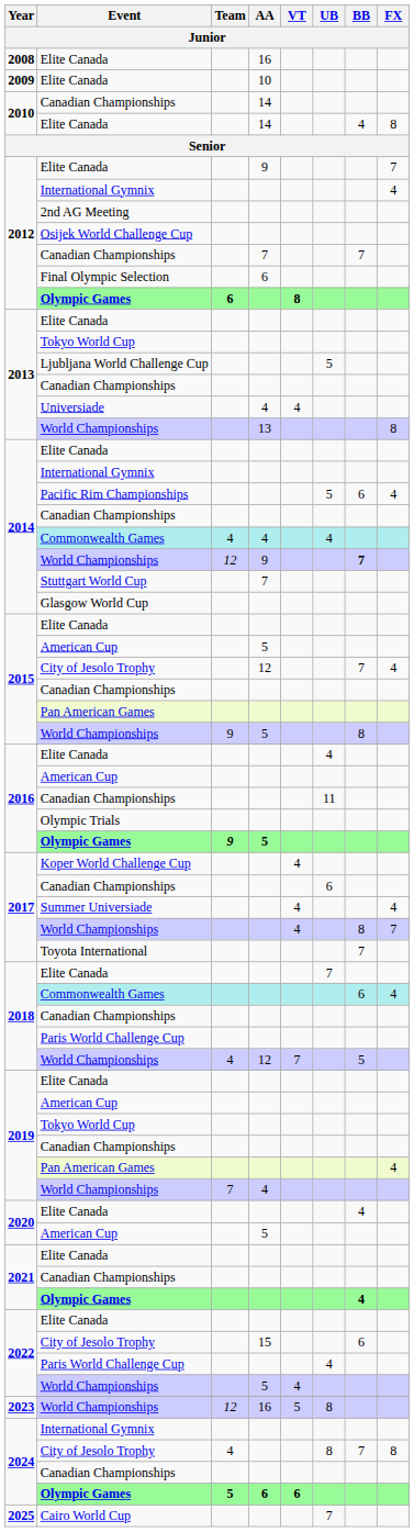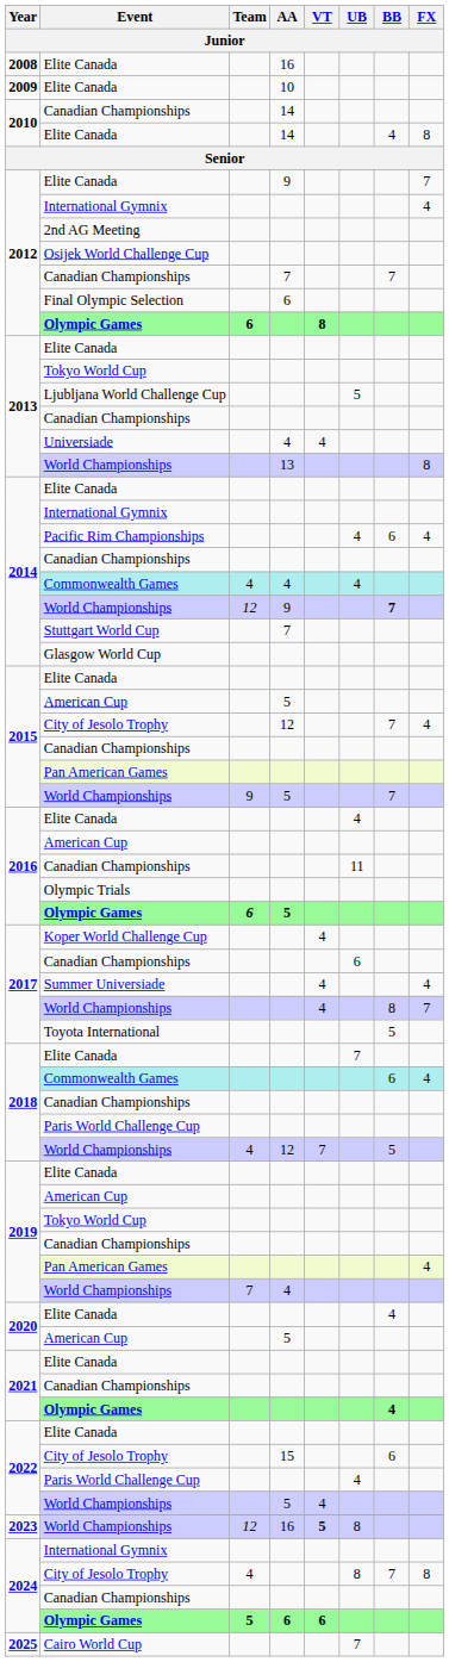 <table class="wikitable" style="text-align:center; font-size:95%;">
 <tr>
 <th align=center>Year</th>
 <th align=center>Event</th>
 <th style="width:30px;">Team</th>
 <th style="width:30px;">AA</th>
 <th style="width:30px;"><a href='#'>VT</a></th>
 <th style="width:30px;"><a href='#'>UB</a></th>
 <th style="width:30px;"><a href='#'>BB</a></th>
 <th style="width:30px;"><a href='#'>FX</a></th>
 </tr>
 <tr>
 <th colspan="8"><strong>Junior</strong></th>
 </tr>
 <tr>
 <td rowspan="1"><strong>2008</strong></td>
 <td align=left>Elite Canada</td>
 <td></td>
 <td>16</td>
 <td></td>
 <td></td>
 <td></td>
 <td></td>
 </tr>
 <tr>
 <td rowspan="1"><strong>2009</strong></td>
 <td align=left>Elite Canada</td>
 <td></td>
 <td>10</td>
 <td></td>
 <td></td>
 <td></td>
 <td></td>
 </tr>
 <tr>
 <td rowspan="2"><strong>2010</strong></td>
 <td align=left>Canadian Championships</td>
 <td></td>
 <td>14</td>
 <td></td>
 <td></td>
 <td></td>
 <td></td>
 </tr>
 <tr>
 <td align=left>Elite Canada</td>
 <td></td>
 <td>14</td>
 <td></td>
 <td></td>
 <td>4</td>
 <td>8</td>
 </tr>
 <tr>
 <th colspan="8"><strong>Senior</strong></th>
 </tr>
 <tr>
 <td rowspan="7"><strong>2012</strong></td>
 <td align=left>Elite Canada</td>
 <td></td>
 <td>9</td>
 <td></td>
 <td></td>
 <td></td>
 <td>7</td>
 </tr>
 <tr>
 <td align=left><a href='#'>International Gymnix</a></td>
 <td></td>
 <td></td>
 <td></td>
 <td></td>
 <td></td>
 <td>4</td>
 </tr>
 <tr>
 <td align=left>2nd AG Meeting</td>
 <td></td>
 <td></td>
 <td></td>
 <td></td>
 <td></td>
 <td></td>
 </tr>
 <tr>
 <td align=left><a href='#'>Osijek World Challenge Cup</a></td>
 <td></td>
 <td></td>
 <td></td>
 <td></td>
 <td></td>
 <td></td>
 </tr>
 <tr>
 <td align=left>Canadian Championships</td>
 <td></td>
 <td>7</td>
 <td></td>
 <td></td>
 <td>7</td>
 <td></td>
 </tr>
 <tr>
 <td align=left>Final Olympic Selection</td>
 <td></td>
 <td>6</td>
 <td></td>
 <td></td>
 <td></td>
 <td></td>
 </tr>
 <tr bgcolor="#98fb98">
 <td align=left><strong><a href='#'>Olympic Games</a></strong></td>
 <td><strong>6</strong></td>
 <td></td>
 <td><strong>8</strong></td>
 <td></td>
 <td></td>
 <td></td>
 </tr>
 <tr>
 <td rowspan="6"><strong>2013</strong></td>
 <td align=left>Elite Canada</td>
 <td></td>
 <td></td>
 <td></td>
 <td></td>
 <td></td>
 <td></td>
 </tr>
 <tr>
 <td align=left><a href='#'>Tokyo World Cup</a></td>
 <td></td>
 <td></td>
 <td></td>
 <td></td>
 <td></td>
 <td></td>
 </tr>
 <tr>
 <td align=left>Ljubljana World Challenge Cup</td>
 <td></td>
 <td></td>
 <td></td>
 <td>5</td>
 <td></td>
 <td></td>
 </tr>
 <tr>
 <td align=left>Canadian Championships</td>
 <td></td>
 <td></td>
 <td></td>
 <td></td>
 <td></td>
 <td></td>
 </tr>
 <tr>
 <td align=left><a href='#'>Universiade</a></td>
 <td></td>
 <td>4</td>
 <td>4</td>
 <td></td>
 <td></td>
 <td></td>
 </tr>
 <tr bgcolor="#ccccff">
 <td align=left><a href='#'>World Championships</a></td>
 <td></td>
 <td>13</td>
 <td></td>
 <td></td>
 <td></td>
 <td>8</td>
 </tr>
 <tr>
 <td rowspan="8"><strong><a href='#'>2014</a></strong></td>
 <td align=left>Elite Canada</td>
 <td></td>
 <td></td>
 <td></td>
 <td></td>
 <td></td>
 <td></td>
 </tr>
 <tr>
 <td align=left><a href='#'>International Gymnix</a></td>
 <td></td>
 <td></td>
 <td></td>
 <td></td>
 <td></td>
 <td></td>
 </tr>
 <tr>
 <td align=left><a href='#'>Pacific Rim Championships</a></td>
 <td></td>
 <td></td>
 <td></td>
-<td>5</td>
+<td>4</td>
 <td>6</td>
 <td>4</td>
 </tr>
 <tr>
 <td align=left>Canadian Championships</td>
 <td></td>
 <td></td>
 <td></td>
 <td></td>
 <td></td>
 <td></td>
 </tr>
 <tr bgcolor="#afeeee">
 <td align=left><a href='#'>Commonwealth Games</a></td>
 <td>4</td>
 <td>4</td>
 <td></td>
 <td>4</td>
 <td></td>
 <td></td>
 </tr>
 <tr bgcolor="#ccccff">
 <td align=left><a href='#'>World Championships</a></td>
 <td><em>12</em></td>
 <td>9</td>
 <td></td>
 <td></td>
 <td><strong>7</strong></td>
 <td></td>
 </tr>
 <tr>
 <td align=left><a href='#'>Stuttgart World Cup</a></td>
 <td></td>
 <td>7</td>
 <td></td>
 <td></td>
 <td></td>
 <td></td>
 </tr>
 <tr>
 <td align=left>Glasgow World Cup</td>
 <td></td>
 <td></td>
 <td></td>
 <td></td>
 <td></td>
 <td></td>
 </tr>
 <tr>
 <td rowspan="6"><strong><a href='#'>2015</a></strong></td>
 <td align=left>Elite Canada</td>
 <td></td>
 <td></td>
 <td></td>
 <td></td>
 <td></td>
 <td></td>
 </tr>
 <tr>
 <td align=left><a href='#'>American Cup</a></td>
 <td></td>
 <td>5</td>
 <td></td>
 <td></td>
 <td></td>
 <td></td>
 </tr>
 <tr>
 <td align=left><a href='#'>City of Jesolo Trophy</a></td>
 <td></td>
 <td>12</td>
 <td></td>
 <td></td>
 <td>7</td>
 <td>4</td>
 </tr>
 <tr>
 <td align=left>Canadian Championships</td>
 <td></td>
 <td></td>
 <td></td>
 <td></td>
 <td></td>
 <td></td>
 </tr>
 <tr bgcolor=#f0fccf>
 <td align=left><a href='#'>Pan American Games</a></td>
 <td></td>
 <td></td>
 <td></td>
 <td></td>
 <td></td>
 <td></td>
 </tr>
 <tr bgcolor="#ccccff">
 <td align=left><a href='#'>World Championships</a></td>
 <td>9</td>
 <td>5</td>
 <td></td>
 <td></td>
-<td>8</td>
+<td>7</td>
 <td></td>
 </tr>
 <tr>
 <td rowspan="5"><strong><a href='#'>2016</a></strong></td>
 <td align=left>Elite Canada</td>
 <td></td>
 <td></td>
 <td></td>
 <td>4</td>
 <td></td>
 <td></td>
 </tr>
 <tr>
 <td align=left><a href='#'>American Cup</a></td>
 <td></td>
 <td></td>
 <td></td>
 <td></td>
 <td></td>
 <td></td>
 </tr>
 <tr>
 <td align=left>Canadian Championships</td>
 <td></td>
 <td></td>
 <td></td>
 <td>11</td>
 <td></td>
 <td></td>
 </tr>
 <tr>
 <td align=left>Olympic Trials</td>
 <td></td>
 <td></td>
 <td></td>
 <td></td>
 <td></td>
 <td></td>
 </tr>
 <tr bgcolor="#98fb98">
 <td align=left><strong><a href='#'>Olympic Games</a></strong></td>
-<td><strong><em>9</em></strong></td>
+<td><strong><em>6</em></strong></td>
 <td><strong>5</strong></td>
 <td></td>
 <td></td>
 <td></td>
 <td></td>
 </tr>
 <tr>
 <td rowspan="5"><strong><a href='#'>2017</a></strong></td>
 <td align=left><a href='#'>Koper World Challenge Cup</a></td>
 <td></td>
 <td></td>
 <td>4</td>
 <td></td>
 <td></td>
 <td></td>
 </tr>
 <tr>
 <td align=left>Canadian Championships</td>
 <td></td>
 <td></td>
 <td></td>
 <td>6</td>
 <td></td>
 <td></td>
 </tr>
 <tr>
 <td align=left><a href='#'>Summer Universiade</a></td>
 <td></td>
 <td></td>
 <td>4</td>
 <td></td>
 <td></td>
 <td>4</td>
 </tr>
 <tr bgcolor="#ccccff">
 <td align=left><a href='#'>World Championships</a></td>
 <td></td>
 <td></td>
 <td>4</td>
 <td></td>
 <td>8</td>
 <td>7</td>
 </tr>
 <tr>
 <td align=left>Toyota International</td>
 <td></td>
 <td></td>
 <td></td>
 <td></td>
-<td>7</td>
+<td>5</td>
 <td></td>
 </tr>
 <tr>
 <td rowspan="5"><strong><a href='#'>2018</a></strong></td>
 <td align=left>Elite Canada</td>
 <td></td>
 <td></td>
 <td></td>
 <td>7</td>
 <td></td>
 <td></td>
 </tr>
 <tr bgcolor="#afeeee">
 <td align=left><a href='#'>Commonwealth Games</a></td>
 <td></td>
 <td></td>
 <td></td>
 <td></td>
 <td>6</td>
 <td>4</td>
 </tr>
 <tr>
 <td align=left>Canadian Championships</td>
 <td></td>
 <td></td>
 <td></td>
 <td></td>
 <td></td>
 <td></td>
 </tr>
 <tr>
 <td align=left><a href='#'>Paris World Challenge Cup</a></td>
 <td></td>
 <td></td>
 <td></td>
 <td></td>
 <td></td>
 <td></td>
 </tr>
 <tr bgcolor=#CCCCFF>
 <td align=left><a href='#'>World Championships</a></td>
 <td>4</td>
 <td>12</td>
 <td>7</td>
 <td></td>
 <td>5</td>
 <td></td>
 </tr>
 <tr>
 <td rowspan="6"><strong><a href='#'>2019</a></strong></td>
 <td align=left>Elite Canada</td>
 <td></td>
 <td></td>
 <td></td>
 <td></td>
 <td></td>
 <td></td>
 </tr>
 <tr>
 <td align=left><a href='#'>American Cup</a></td>
 <td></td>
 <td></td>
 <td></td>
 <td></td>
 <td></td>
 <td></td>
 </tr>
 <tr>
 <td align=left><a href='#'>Tokyo World Cup</a></td>
 <td></td>
 <td></td>
 <td></td>
 <td></td>
 <td></td>
 <td></td>
 </tr>
 <tr>
 <td align=left>Canadian Championships</td>
 <td></td>
 <td></td>
 <td></td>
 <td></td>
 <td></td>
 <td></td>
 </tr>
 <tr bgcolor=#f0fccf>
 <td align=left><a href='#'>Pan American Games</a></td>
 <td></td>
 <td></td>
 <td></td>
 <td></td>
 <td></td>
 <td>4</td>
 </tr>
 <tr bgcolor=#CCCCFF>
 <td align=left><a href='#'>World Championships</a></td>
 <td>7</td>
 <td>4</td>
 <td></td>
 <td></td>
 <td></td>
 <td></td>
 </tr>
 <tr>
 <td rowspan="2"><strong><a href='#'>2020</a></strong></td>
 <td align=left>Elite Canada</td>
 <td></td>
 <td></td>
 <td></td>
 <td></td>
 <td>4</td>
 <td></td>
 </tr>
 <tr>
 <td align=left><a href='#'>American Cup</a></td>
 <td></td>
 <td>5</td>
 <td></td>
 <td></td>
 <td></td>
 <td></td>
 </tr>
 <tr>
 <td rowspan="3"><strong><a href='#'>2021</a></strong></td>
 <td align=left>Elite Canada</td>
 <td></td>
 <td></td>
 <td></td>
 <td></td>
 <td></td>
 <td></td>
 </tr>
 <tr>
 <td align=left>Canadian Championships</td>
 <td></td>
 <td></td>
 <td></td>
 <td></td>
 <td></td>
 <td></td>
 </tr>
 <tr bgcolor=98FB98>
 <td align=left><strong><a href='#'>Olympic Games</a></strong></td>
 <td></td>
 <td></td>
 <td></td>
 <td></td>
 <td><strong>4</strong></td>
 <td></td>
 </tr>
 <tr>
 <td rowspan="4"><strong><a href='#'>2022</a></strong></td>
 <td align=left>Elite Canada</td>
 <td></td>
 <td></td>
 <td></td>
 <td></td>
 <td></td>
 <td></td>
 </tr>
 <tr>
 <td align=left><a href='#'>City of Jesolo Trophy</a></td>
 <td></td>
 <td>15</td>
 <td></td>
 <td></td>
 <td>6</td>
 <td></td>
 </tr>
 <tr>
 <td align=left><a href='#'>Paris World Challenge Cup</a></td>
 <td></td>
 <td></td>
 <td></td>
 <td>4</td>
 <td></td>
 <td></td>
 </tr>
 <tr bgcolor=#CCCCFF>
 <td align=left><a href='#'>World Championships</a></td>
 <td></td>
 <td>5</td>
 <td>4</td>
 <td></td>
 <td></td>
 <td></td>
 </tr>
 <tr>
 <td rowspan="2"><strong><a href='#'>2023</a></strong></td>
 </tr>
 <tr bgcolor=#CCCCFF>
 <td align=left><a href='#'>World Championships</a></td>
 <td><em>12</em></td>
 <td>16</td>
-<td>5</td>
+<td><strong>5</strong></td>
 <td>8</td>
 <td></td>
 <td></td>
 </tr>
 <tr>
 <td rowspan="4"><strong><a href='#'>2024</a></strong></td>
 <td align=left><a href='#'>International Gymnix</a></td>
 <td></td>
 <td></td>
 <td></td>
 <td></td>
 <td></td>
 <td></td>
 </tr>
 <tr>
 <td align=left><a href='#'>City of Jesolo Trophy</a></td>
 <td>4</td>
 <td></td>
 <td></td>
 <td>8</td>
 <td>7</td>
 <td>8</td>
 </tr>
 <tr>
 <td align=left>Canadian Championships</td>
 <td></td>
 <td></td>
 <td></td>
 <td></td>
 <td></td>
 <td></td>
 </tr>
 <tr bgcolor=98FB98>
 <td align=left><strong><a href='#'>Olympic Games</a></strong></td>
 <td><strong>5</strong></td>
 <td><strong>6</strong></td>
 <td><strong>6</strong></td>
 <td></td>
 <td></td>
 <td></td>
 </tr>
 <tr>
 <td rowspan="1"><strong><a href='#'>2025</a></strong></td>
 <td align=left><a href='#'>Cairo World Cup</a></td>
 <td></td>
 <td></td>
 <td></td>
 <td>7</td>
 <td></td>
 <td></td>
 </tr>
 </table>
